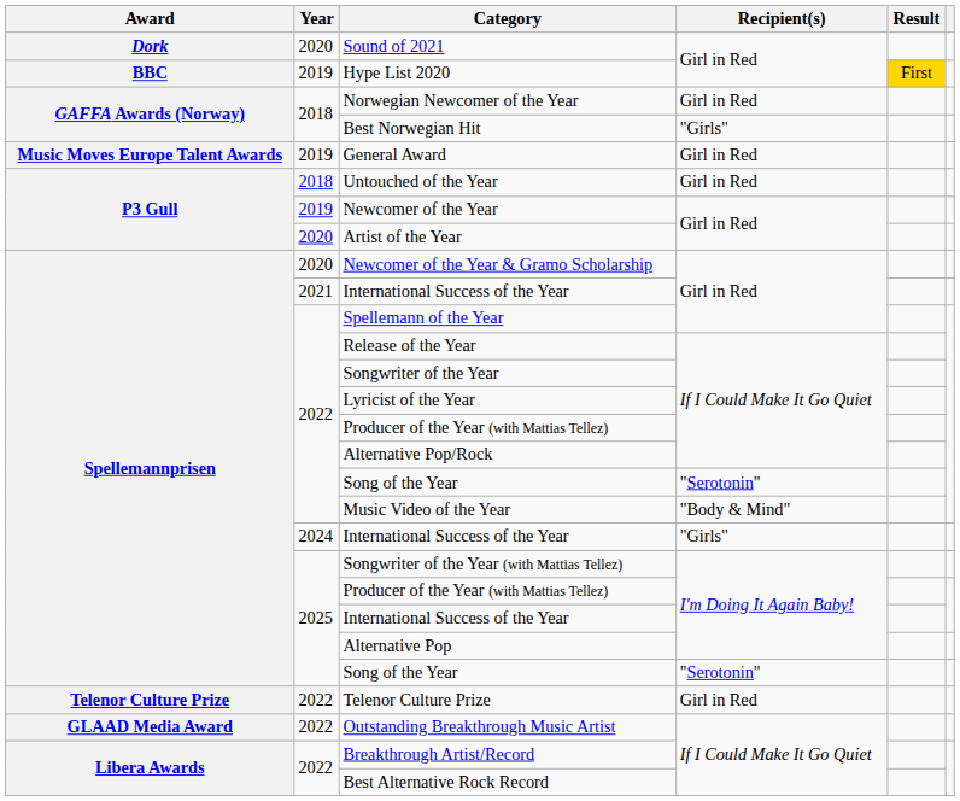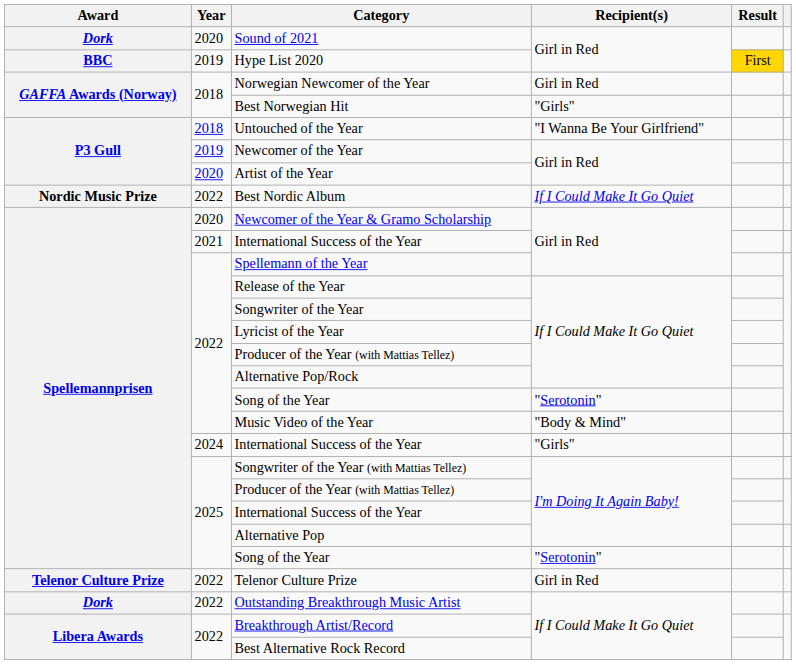 <table class="wikitable sortable plainrowheaders" style="width: 70%;">
 <tr>
 <th scope="col">Award</th>
 <th scope="col">Year</th>
 <th scope="col">Category</th>
 <th scope="col">Recipient(s)</th>
 <th scope="col">Result</th>
 <th scope="col" class="unsortable"></th>
 </tr>
 <tr>
 <th rowspan="1" scope="row"><em><a href='#'>Dork</a></em></th>
 <td rowspan="1">2020</td>
 <td><a href='#'>Sound of 2021</a></td>
 <td rowspan="2">Girl in Red</td>
 <td></td>
 <td rowspan="1" style="text-align:center;"></td>
 </tr>
 <tr>
 <th rowspan="1" scope="row"><a href='#'>BBC</a></th>
 <td rowspan="1">2019</td>
 <td>Hype List 2020</td>
 <td style="background:gold; text-align:center">First</td>
 <td rowspan="1" style="text-align:center;"></td>
 </tr>
 <tr>
 <th rowspan="2" scope="row"><a href='#'><em>GAFFA</em> Awards (Norway)</a></th>
 <td rowspan="2">2018</td>
 <td>Norwegian Newcomer of the Year</td>
 <td>Girl in Red</td>
 <td></td>
 <td rowspan="1" style="text-align:center;"></td>
 </tr>
 <tr>
 <td>Best Norwegian Hit</td>
 <td>"Girls"</td>
 <td></td>
 <td rowspan="1" style="text-align:center;"></td>
 </tr>
 <tr>
-<th rowspan="1" scope="row"><a href='#'>Music Moves Europe Talent Awards</a></th>
-<td rowspan="1">2019</td>
-<td>General Award</td>
-<td rowspan="1">Girl in Red</td>
-<td></td>
-<td rowspan="1" style="text-align:center;"></td>
-</tr>
-<tr>
 <th rowspan="3" scope="row"><a href='#'>P3 Gull</a></th>
 <td rowspan="1"><a href='#'>2018</a></td>
 <td>Untouched of the Year</td>
-<td rowspan="1">Girl in Red</td>
+<td>"I Wanna Be Your Girlfriend"</td>
 <td></td>
 <td rowspan="1" style="text-align:center;"></td>
 </tr>
 <tr>
 <td rowspan="1"><a href='#'>2019</a></td>
 <td>Newcomer of the Year</td>
 <td rowspan="2">Girl in Red</td>
 <td></td>
 <td rowspan="1" style="text-align:center;"></td>
 </tr>
 <tr>
 <td rowspan="1"><a href='#'>2020</a></td>
 <td>Artist of the Year</td>
 <td></td>
 <td rowspan="1" style="text-align:center;"></td>
+</tr>
+<tr>
+<th scope="row">Nordic Music Prize</th>
+<td>2022</td>
+<td>Best Nordic Album</td>
+<td><em><a href='#'>If I Could Make It Go Quiet</a></em></td>
+<td></td>
+<td></td>
 </tr>
 <tr>
 <th rowspan="16" scope="row"><a href='#'>Spellemannprisen</a></th>
 <td>2020</td>
 <td><a href='#'>Newcomer of the Year & Gramo Scholarship</a></td>
 <td rowspan="3">Girl in Red</td>
 <td></td>
 <td style="text-align:center;"></td>
 </tr>
 <tr>
 <td>2021</td>
 <td>International Success of the Year</td>
 <td></td>
 <td style="text-align:center;"></td>
 </tr>
 <tr>
 <td rowspan="8">2022</td>
 <td><a href='#'>Spellemann of the Year</a></td>
 <td></td>
 <td rowspan="8" style="text-align:center;"></td>
 </tr>
 <tr>
 <td>Release of the Year</td>
 <td rowspan="5"><em>If I Could Make It Go Quiet</em></td>
 <td></td>
 </tr>
 <tr>
 <td>Songwriter of the Year</td>
 <td></td>
 </tr>
 <tr>
 <td>Lyricist of the Year</td>
 <td></td>
 </tr>
 <tr>
 <td>Producer of the Year <small>(with Mattias Tellez)</small></td>
 <td></td>
 </tr>
 <tr>
 <td>Alternative Pop/Rock</td>
 <td></td>
 </tr>
 <tr>
 <td>Song of the Year</td>
 <td>"<a href='#'>Serotonin</a>"</td>
 <td></td>
 </tr>
 <tr>
 <td>Music Video of the Year</td>
 <td>"Body & Mind"</td>
 <td></td>
 </tr>
 <tr>
 <td>2024</td>
 <td>International Success of the Year</td>
 <td>"Girls"</td>
 <td></td>
 <td style="text-align:center;"></td>
 </tr>
 <tr>
 <td rowspan="5">2025</td>
 <td>Songwriter of the Year <small>(with Mattias Tellez)</small></td>
 <td rowspan="4"><em><a href='#'>I'm Doing It Again Baby!</a></em></td>
 <td></td>
 <td style="text-align:center;"></td>
 </tr>
 <tr>
 <td>Producer of the Year <small>(with Mattias Tellez)</small></td>
 <td></td>
 <td rowspan="2" style="text-align:center;"></td>
 </tr>
 <tr>
 <td>International Success of the Year</td>
 <td></td>
 </tr>
 <tr>
 <td>Alternative Pop</td>
 <td></td>
 <td style="text-align:center;"></td>
 </tr>
 <tr>
 <td>Song of the Year</td>
 <td>"<a href='#'>Serotonin</a>"</td>
 <td></td>
 <td style="text-align:center;"></td>
 </tr>
 <tr>
 <th scope="row"><a href='#'>Telenor Culture Prize</a></th>
 <td>2022</td>
 <td>Telenor Culture Prize</td>
 <td>Girl in Red</td>
 <td></td>
 <td align="center"></td>
 </tr>
 <tr>
-<th scope="row"><a href='#'>GLAAD Media Award</a></th>
+<th rowspan="1" scope="row"><em><a href='#'>Dork</a></em></th>
 <td>2022</td>
 <td><a href='#'>Outstanding Breakthrough Music Artist</a></td>
 <td rowspan="3"><em>If I Could Make It Go Quiet</em></td>
 <td></td>
 <td align="center"></td>
 </tr>
 <tr>
 <th rowspan="2" scope="row"><a href='#'>Libera Awards</a></th>
 <td rowspan="2">2022</td>
 <td><a href='#'>Breakthrough Artist/Record</a></td>
 <td></td>
 <td rowspan="2" align="center"></td>
 </tr>
 <tr>
 <td>Best Alternative Rock Record</td>
 <td></td>
 </tr>
 </table>
